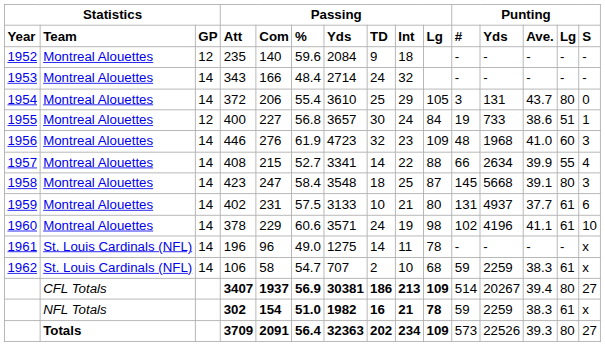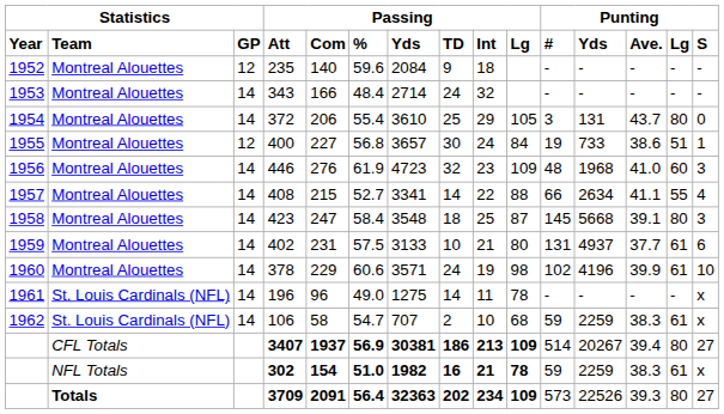 <table class="wikitable" border=0 style="background: #FFFFFF;">
 <tr>
 <td colspan=3 align="center"><strong>Statistics</strong></td>
 <td colspan=7 align="center"><strong>Passing</strong></td>
 <td colspan=5 align="center"><strong>Punting</strong></td>
 </tr>
 <tr>
 <td><strong>Year</strong></td>
 <td><strong>Team</strong></td>
 <td><strong>GP</strong></td>
 <td><strong>Att</strong></td>
 <td><strong>Com</strong></td>
 <td><strong>%</strong></td>
 <td><strong>Yds</strong></td>
 <td><strong>TD</strong></td>
 <td><strong>Int</strong></td>
 <td><strong>Lg</strong></td>
 <td><strong>#</strong></td>
 <td><strong>Yds</strong></td>
 <td><strong>Ave.</strong></td>
 <td><strong>Lg</strong></td>
 <td><strong>S</strong></td>
 </tr>
 <tr>
 <td><a href='#'>1952</a></td>
 <td><a href='#'>Montreal Alouettes</a></td>
 <td>12</td>
 <td>235</td>
 <td>140</td>
 <td>59.6</td>
 <td>2084</td>
 <td>9</td>
 <td>18</td>
 <td></td>
 <td>-</td>
 <td>-</td>
 <td>-</td>
 <td>-</td>
 <td>-</td>
 </tr>
 <tr>
 <td><a href='#'>1953</a></td>
 <td><a href='#'>Montreal Alouettes</a></td>
 <td>14</td>
 <td>343</td>
 <td>166</td>
 <td>48.4</td>
 <td>2714</td>
 <td>24</td>
 <td>32</td>
 <td></td>
 <td>-</td>
 <td>-</td>
 <td>-</td>
 <td>-</td>
 <td>-</td>
 </tr>
 <tr>
 <td><a href='#'>1954</a></td>
 <td><a href='#'>Montreal Alouettes</a></td>
 <td>14</td>
 <td>372</td>
 <td>206</td>
 <td>55.4</td>
 <td>3610</td>
 <td>25</td>
 <td>29</td>
 <td>105</td>
 <td>3</td>
 <td>131</td>
 <td>43.7</td>
 <td>80</td>
 <td>0</td>
 </tr>
 <tr>
 <td><a href='#'>1955</a></td>
 <td><a href='#'>Montreal Alouettes</a></td>
 <td>12</td>
 <td>400</td>
 <td>227</td>
 <td>56.8</td>
 <td>3657</td>
 <td>30</td>
 <td>24</td>
 <td>84</td>
 <td>19</td>
 <td>733</td>
 <td>38.6</td>
 <td>51</td>
 <td>1</td>
 </tr>
 <tr>
 <td><a href='#'>1956</a></td>
 <td><a href='#'>Montreal Alouettes</a></td>
 <td>14</td>
 <td>446</td>
 <td>276</td>
 <td>61.9</td>
 <td>4723</td>
 <td>32</td>
 <td>23</td>
 <td>109</td>
 <td>48</td>
 <td>1968</td>
 <td>41.0</td>
 <td>60</td>
 <td>3</td>
 </tr>
 <tr>
 <td><a href='#'>1957</a></td>
 <td><a href='#'>Montreal Alouettes</a></td>
 <td>14</td>
 <td>408</td>
 <td>215</td>
 <td>52.7</td>
 <td>3341</td>
 <td>14</td>
 <td>22</td>
 <td>88</td>
 <td>66</td>
 <td>2634</td>
-<td>39.9</td>
+<td>41.1</td>
 <td>55</td>
 <td>4</td>
 </tr>
 <tr>
 <td><a href='#'>1958</a></td>
 <td><a href='#'>Montreal Alouettes</a></td>
 <td>14</td>
 <td>423</td>
 <td>247</td>
 <td>58.4</td>
 <td>3548</td>
 <td>18</td>
 <td>25</td>
 <td>87</td>
 <td>145</td>
 <td>5668</td>
 <td>39.1</td>
 <td>80</td>
 <td>3</td>
 </tr>
 <tr>
 <td><a href='#'>1959</a></td>
 <td><a href='#'>Montreal Alouettes</a></td>
 <td>14</td>
 <td>402</td>
 <td>231</td>
 <td>57.5</td>
 <td>3133</td>
 <td>10</td>
 <td>21</td>
 <td>80</td>
 <td>131</td>
 <td>4937</td>
 <td>37.7</td>
 <td>61</td>
 <td>6</td>
 </tr>
 <tr>
 <td><a href='#'>1960</a></td>
 <td><a href='#'>Montreal Alouettes</a></td>
 <td>14</td>
 <td>378</td>
 <td>229</td>
 <td>60.6</td>
 <td>3571</td>
 <td>24</td>
 <td>19</td>
 <td>98</td>
 <td>102</td>
 <td>4196</td>
-<td>41.1</td>
+<td>39.9</td>
 <td>61</td>
 <td>10</td>
 </tr>
 <tr>
 <td><a href='#'>1961</a></td>
 <td><a href='#'>St. Louis Cardinals (NFL)</a></td>
 <td>14</td>
 <td>196</td>
 <td>96</td>
 <td>49.0</td>
 <td>1275</td>
 <td>14</td>
 <td>11</td>
 <td>78</td>
 <td>-</td>
 <td>-</td>
 <td>-</td>
 <td>-</td>
 <td>x</td>
 </tr>
 <tr>
 <td><a href='#'>1962</a></td>
 <td><a href='#'>St. Louis Cardinals (NFL)</a></td>
 <td>14</td>
 <td>106</td>
 <td>58</td>
 <td>54.7</td>
 <td>707</td>
 <td>2</td>
 <td>10</td>
 <td>68</td>
 <td>59</td>
 <td>2259</td>
 <td>38.3</td>
 <td>61</td>
 <td>x</td>
 </tr>
 <tr>
 <td></td>
 <td><em>CFL Totals</em></td>
 <td></td>
 <td><strong>3407</strong></td>
 <td><strong>1937</strong></td>
 <td><strong>56.9	</strong></td>
 <td><strong>30381</strong></td>
 <td><strong>186</strong></td>
 <td><strong>213</strong></td>
 <td><strong>109</strong></td>
 <td>514</td>
 <td>20267</td>
 <td>39.4</td>
 <td>80</td>
 <td>27</td>
 </tr>
 <tr>
 <td></td>
 <td><em>NFL Totals</em></td>
 <td></td>
 <td><strong>302</strong></td>
 <td><strong>154</strong></td>
 <td><strong>51.0	</strong></td>
 <td><strong>1982</strong></td>
 <td><strong>16</strong></td>
 <td><strong>21</strong></td>
 <td><strong>78</strong></td>
 <td>59</td>
 <td>2259</td>
 <td>38.3</td>
 <td>61</td>
 <td>x</td>
 </tr>
 <tr>
 <td></td>
 <td><strong>Totals</strong></td>
 <td></td>
 <td><strong>3709</strong></td>
 <td><strong>2091</strong></td>
 <td><strong>56.4</strong></td>
 <td><strong>32363</strong></td>
 <td><strong>202</strong></td>
 <td><strong>234</strong></td>
 <td><strong>109</strong></td>
 <td>573</td>
 <td>22526</td>
 <td>39.3</td>
 <td>80</td>
 <td>27</td>
 </tr>
 </table>
